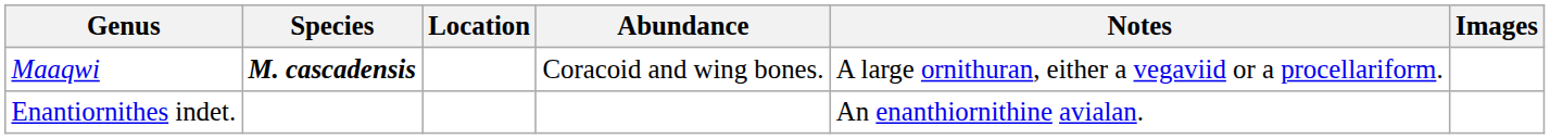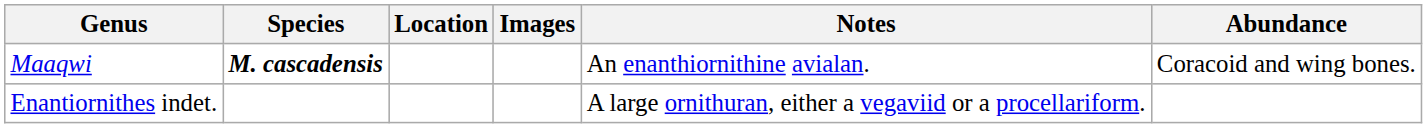 <table class="wikitable" style="background:white">
 <tr>
 <th>Genus</th>
 <th>Species</th>
 <th>Location</th>
+<th>Images</th>
+<th>Notes</th>
 <th>Abundance</th>
-<th>Notes</th>
-<th>Images</th>
 </tr>
 <tr>
 <td><em><a href='#'>Maaqwi</a></em></td>
 <td><strong><em>M. cascadensis</em></strong></td>
 <td></td>
+<td></td>
+<td>An <a href='#'>enanthiornithine</a> <a href='#'>avialan</a>.</td>
 <td>Coracoid and wing bones.</td>
-<td>A large <a href='#'>ornithuran</a>, either a <a href='#'>vegaviid</a> or a <a href='#'>procellariform</a>.</td>
-<td></td>
 </tr>
 <tr>
 <td><a href='#'>Enantiornithes</a> indet.</td>
 <td></td>
 <td></td>
 <td></td>
-<td>An <a href='#'>enanthiornithine</a> <a href='#'>avialan</a>.</td>
+<td>A large <a href='#'>ornithuran</a>, either a <a href='#'>vegaviid</a> or a <a href='#'>procellariform</a>.</td>
 <td></td>
 </tr>
 </table>
